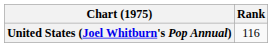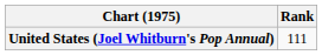 <table class="wikitable plainrowheaders">
 <tr>
 <th scope="col">Chart (1975)</th>
 <th scope="col">Rank</th>
 </tr>
 <tr>
 <th scope="row">United States (<a href='#'>Joel Whitburn</a>'s <em>Pop Annual</em>)</th>
-<td style="text-align:center;">116</td>
+<td style="text-align:center;">111</td>
 </tr>
 </table>
